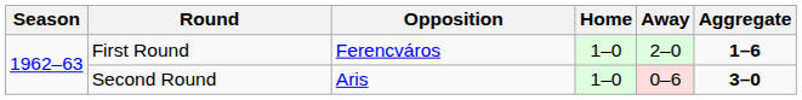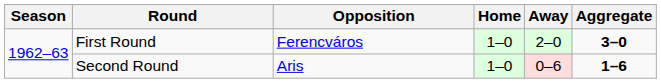 <table class="wikitable">
 <tr>
 <th>Season</th>
 <th width=200>Round</th>
 <th width=200>Opposition</th>
 <th>Home</th>
 <th>Away</th>
 <th>Aggregate</th>
 </tr>
 <tr>
 <td rowspan='2'><a href='#'>1962–63</a></td>
 <td>First Round</td>
 <td> <a href='#'>Ferencváros</a></td>
 <td style="text-align:center; background:#dfd;">1–0</td>
 <td style="text-align:center; background:#dfd;">2–0</td>
-<td style="text-align:center;"><strong>1–6</strong></td>
+<td style="text-align:center;"><strong> 3–0 </strong></td>
 </tr>
 <tr>
 <td>Second Round</td>
 <td> <a href='#'>Aris</a></td>
 <td style="text-align:center; background:#dfd;">1–0</td>
 <td style="text-align:center; background:#fdd;">0–6</td>
-<td style="text-align:center;"><strong> 3–0 </strong></td>
+<td style="text-align:center;"><strong>1–6</strong></td>
 </tr>
 </table>
